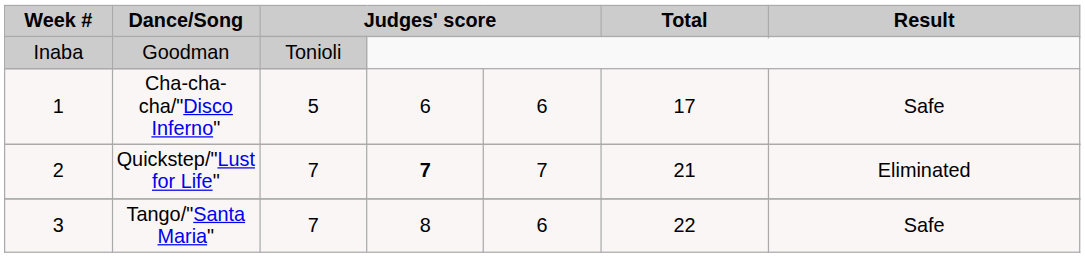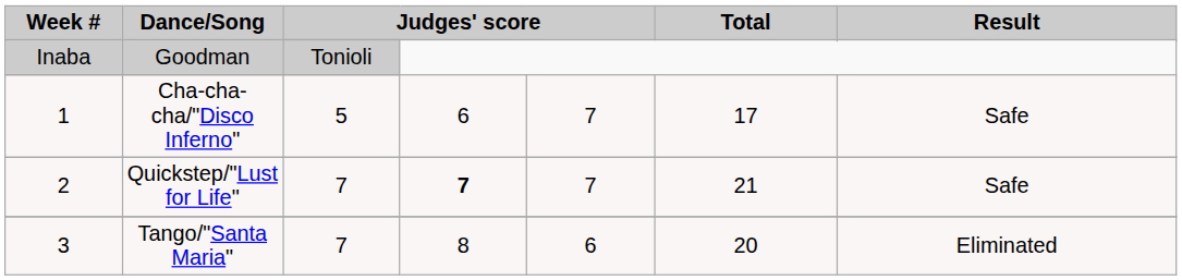 <table class="wikitable" align="left">
 <tr>
 <td rowspan="2" bgcolor="CCCCCC" align="center"><strong>Week #</strong></td>
 <td rowspan="2" bgcolor="CCCCCC" align="center"><strong>Dance/Song</strong></td>
 <td colspan="3" bgcolor="CCCCCC" align="center"><strong>Judges' score</strong></td>
 <td rowspan="2" bgcolor="CCCCCC" align="center"><strong>Total</strong></td>
 <td rowspan="2" bgcolor="CCCCCC" align="center"><strong>Result</strong></td>
 </tr>
 <tr>
 </tr>
 <tr>
 <td bgcolor="CCCCCC" width="10%" align="center">Inaba</td>
 <td bgcolor="CCCCCC" width="10%" align="center">Goodman</td>
 <td bgcolor="CCCCCC" width="10%" align="center">Tonioli</td>
 </tr>
 <tr>
 </tr>
 <tr>
 <td align="center" bgcolor="FAF6F6">1</td>
 <td align="center" bgcolor="FAF6F6">Cha-cha-cha/"<a href='#'>Disco Inferno</a>"</td>
 <td align="center" bgcolor="FAF6F6">5</td>
 <td align="center" bgcolor="FAF6F6">6</td>
-<td align="center" bgcolor="FAF6F6">6</td>
+<td align="center" bgcolor="FAF6F6">7</td>
 <td align="center" bgcolor="FAF6F6">17</td>
 <td align="center" bgcolor="FAF6F6">Safe</td>
 </tr>
 <tr>
 </tr>
 <tr>
 <td align="center" bgcolor="FAF6F6">2</td>
 <td align="center" bgcolor="FAF6F6">Quickstep/"<a href='#'>Lust for Life</a>"</td>
 <td align="center" bgcolor="FAF6F6">7</td>
 <td align="center" bgcolor="FAF6F6"><strong>7</strong></td>
 <td align="center" bgcolor="FAF6F6">7</td>
 <td align="center" bgcolor="FAF6F6">21</td>
-<td align="center" bgcolor="FAF6F6">Eliminated</td>
+<td align="center" bgcolor="FAF6F6">Safe</td>
 </tr>
 <tr>
 </tr>
 <tr>
 <td align="center" bgcolor="FAF6F6">3</td>
 <td align="center" bgcolor="FAF6F6">Tango/"<a href='#'>Santa Maria</a>"</td>
 <td align="center" bgcolor="FAF6F6">7</td>
 <td align="center" bgcolor="FAF6F6">8</td>
 <td align="center" bgcolor="FAF6F6">6</td>
-<td align="center" bgcolor="FAF6F6">22</td>
-<td align="center" bgcolor="FAF6F6">Safe</td>
+<td align="center" bgcolor="FAF6F6">20</td>
+<td align="center" bgcolor="FAF6F6">Eliminated</td>
 </tr>
 </table>
